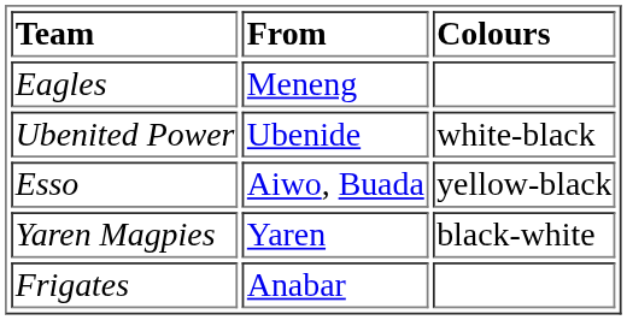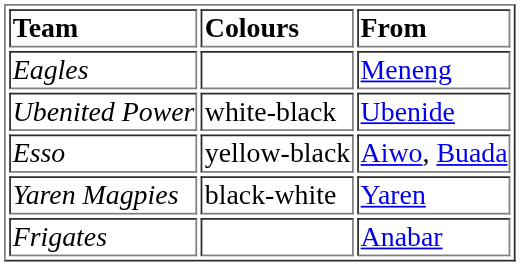 <table border=1>
 <tr>
 <td><strong>Team</strong></td>
+<td><strong>Colours</strong></td>
 <td><strong>From</strong></td>
-<td><strong>Colours</strong></td>
 </tr>
 <tr>
 <td><em>Eagles</em></td>
+<td></td>
 <td><a href='#'>Meneng</a></td>
-<td></td>
 </tr>
 <tr>
 <td><em>Ubenited Power</em></td>
+<td>white-black</td>
 <td><a href='#'>Ubenide</a></td>
-<td>white-black</td>
 </tr>
 <tr>
 <td><em>Esso</em></td>
+<td>yellow-black</td>
 <td><a href='#'>Aiwo</a>, <a href='#'>Buada</a></td>
-<td>yellow-black</td>
 </tr>
 <tr>
 <td><em>Yaren Magpies</em></td>
+<td>black-white</td>
 <td><a href='#'>Yaren</a></td>
-<td>black-white</td>
 </tr>
 <tr>
 <td><em>Frigates</em></td>
+<td></td>
 <td><a href='#'>Anabar</a></td>
-<td></td>
 </tr>
 </table>
